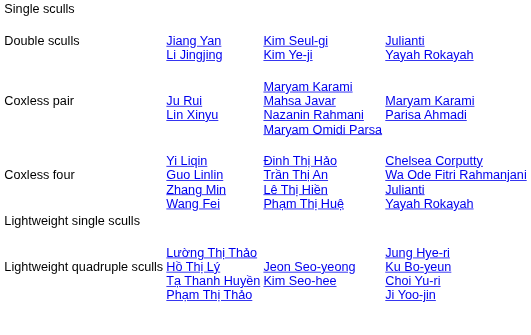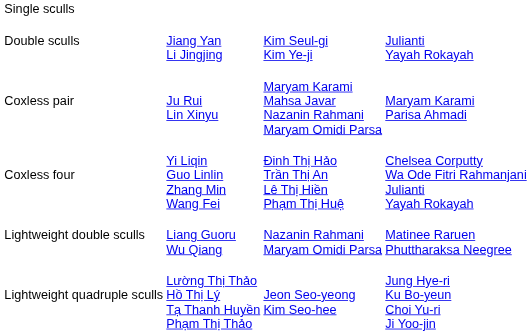 <table>
 <tr>
 <td>Single sculls<br></td>
 <td></td>
 <td></td>
 <td></td>
 </tr>
 <tr>
 <td>Double sculls<br></td>
 <td><br><a href='#'>Jiang Yan</a><br><a href='#'>Li Jingjing</a></td>
 <td><br><a href='#'>Kim Seul-gi</a><br><a href='#'>Kim Ye-ji</a></td>
 <td><br><a href='#'>Julianti</a><br><a href='#'>Yayah Rokayah</a></td>
 </tr>
 <tr>
 <td>Coxless pair<br></td>
 <td><br><a href='#'>Ju Rui</a><br><a href='#'>Lin Xinyu</a></td>
 <td><br><a href='#'>Maryam Karami</a><br><a href='#'>Mahsa Javar</a><br><a href='#'>Nazanin Rahmani</a><br><a href='#'>Maryam Omidi Parsa</a></td>
 <td><br><a href='#'>Maryam Karami</a><br><a href='#'>Parisa Ahmadi</a></td>
 </tr>
 <tr>
 <td>Coxless four<br></td>
 <td><br><a href='#'>Yi Liqin</a><br><a href='#'>Guo Linlin</a><br><a href='#'>Zhang Min</a><br><a href='#'>Wang Fei</a></td>
 <td><br><a href='#'>Đinh Thị Hảo</a><br><a href='#'>Trần Thị An</a><br><a href='#'>Lê Thị Hiền</a><br><a href='#'>Phạm Thị Huệ</a></td>
 <td><br><a href='#'>Chelsea Corputty</a><br><a href='#'>Wa Ode Fitri Rahmanjani</a><br><a href='#'>Julianti</a><br><a href='#'>Yayah Rokayah</a></td>
 </tr>
 <tr>
-<td>Lightweight single sculls<br></td>
-<td></td>
-<td></td>
-<td></td>
+<td>Lightweight double sculls<br></td>
+<td><br><a href='#'>Liang Guoru</a><br><a href='#'>Wu Qiang</a></td>
+<td><br><a href='#'>Nazanin Rahmani</a><br><a href='#'>Maryam Omidi Parsa</a></td>
+<td><br><a href='#'>Matinee Raruen</a><br><a href='#'>Phuttharaksa Neegree</a></td>
 </tr>
 <tr>
 <td>Lightweight quadruple sculls<br></td>
 <td><br><a href='#'>Lường Thị Thảo</a><br><a href='#'>Hồ Thị Lý</a><br><a href='#'>Tạ Thanh Huyền</a><br><a href='#'>Phạm Thị Thảo</a></td>
 <td><br><a href='#'>Jeon Seo-yeong</a><br><a href='#'>Kim Seo-hee</a></td>
 <td><br><a href='#'>Jung Hye-ri</a><br><a href='#'>Ku Bo-yeun</a><br><a href='#'>Choi Yu-ri</a><br><a href='#'>Ji Yoo-jin</a></td>
 </tr>
 </table>
